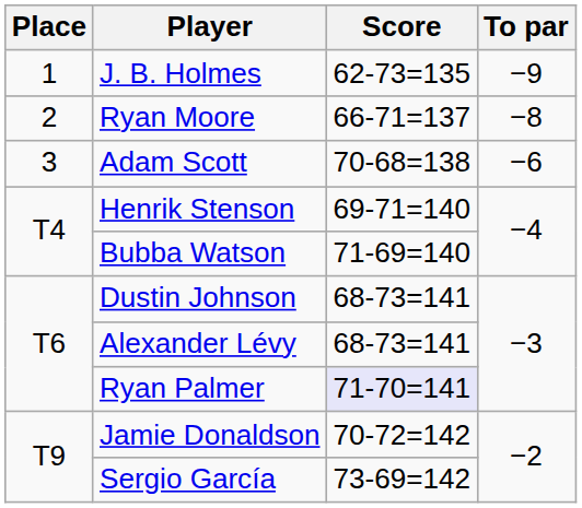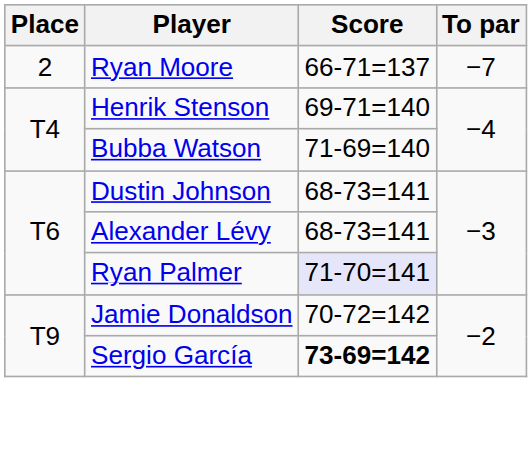 <table class="wikitable">
 <tr>
 <th>Place</th>
 <th>Player</th>
 <th>Score</th>
 <th>To par</th>
 </tr>
 <tr>
-<td align=center>1</td>
-<td> <a href='#'>J. B. Holmes</a></td>
-<td>62-73=135</td>
-<td align=center>−9</td>
-</tr>
-<tr>
 <td align=center>2</td>
 <td> <a href='#'>Ryan Moore</a></td>
 <td>66-71=137</td>
-<td align=center>−8</td>
-</tr>
-<tr>
-<td align=center>3</td>
-<td> <a href='#'>Adam Scott</a></td>
-<td>70-68=138</td>
-<td align=center>−6</td>
+<td align=center>−7</td>
 </tr>
 <tr>
 <td rowspan=2 align=center>T4</td>
 <td> <a href='#'>Henrik Stenson</a></td>
 <td>69-71=140</td>
 <td rowspan=2 align=center>−4</td>
 </tr>
 <tr>
 <td> <a href='#'>Bubba Watson</a></td>
 <td>71-69=140</td>
 </tr>
 <tr>
 <td rowspan=3 align=center>T6</td>
 <td> <a href='#'>Dustin Johnson</a></td>
 <td>68-73=141</td>
 <td rowspan=3 align=center>−3</td>
 </tr>
 <tr>
 <td> <a href='#'>Alexander Lévy</a></td>
 <td>68-73=141</td>
 </tr>
 <tr>
 <td> <a href='#'>Ryan Palmer</a></td>
 <td style="background: lavender;">71-70=141</td>
 </tr>
 <tr>
 <td rowspan=2 align=center>T9</td>
 <td> <a href='#'>Jamie Donaldson</a></td>
 <td>70-72=142</td>
 <td rowspan=2 align=center>−2</td>
 </tr>
 <tr>
 <td> <a href='#'>Sergio García</a></td>
-<td>73-69=142</td>
+<td><strong>73-69=142</strong></td>
 </tr>
 </table>
